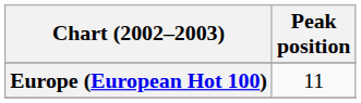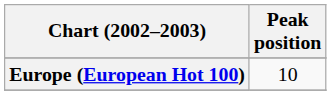 <table class="wikitable sortable plainrowheaders" style="text-align:center">
 <tr>
 <th scope="col">Chart (2002–2003)</th>
 <th scope="col">Peak<br>position</th>
 </tr>
 <tr>
 </tr>
 <tr>
 <th scope="row">Europe (<a href='#'>European Hot 100</a>)</th>
-<td>11</td>
+<td>10</td>
 </tr>
 <tr>
 </tr>
 <tr>
 </tr>
 <tr>
 </tr>
 <tr>
 </tr>
 <tr>
 </tr>
 <tr>
 </tr>
 <tr>
 </tr>
 <tr>
 </tr>
 </table>
